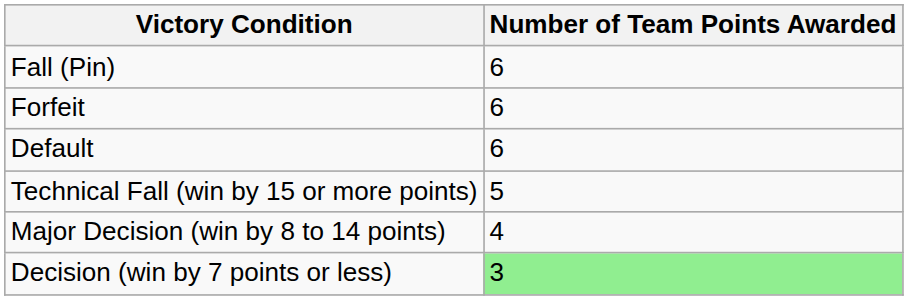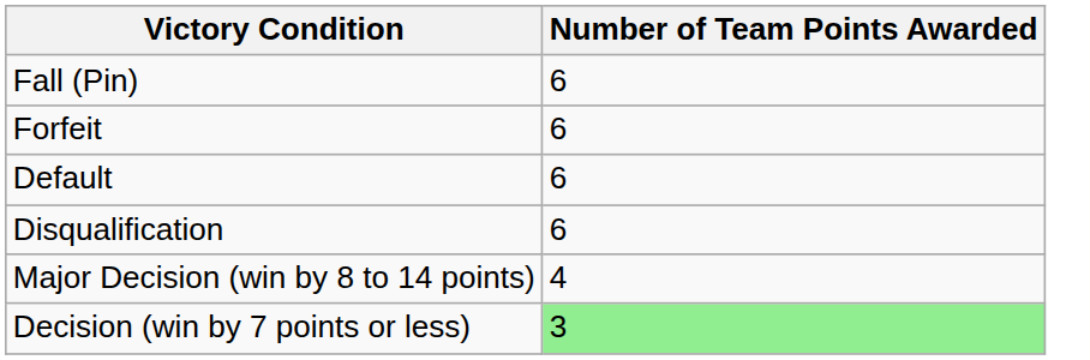 <table class="wikitable">
 <tr>
 <th>Victory Condition</th>
 <th>Number of Team Points Awarded</th>
 </tr>
 <tr>
 <td>Fall (Pin)</td>
 <td>6</td>
 </tr>
 <tr>
 <td>Forfeit</td>
 <td>6</td>
 </tr>
 <tr>
 <td>Default</td>
 <td>6</td>
 </tr>
 <tr>
-<td>Technical Fall (win by 15 or more points)</td>
-<td>5</td>
+<td>Disqualification</td>
+<td>6</td>
 </tr>
 <tr>
 <td>Major Decision (win by 8 to 14 points)</td>
 <td>4</td>
 </tr>
 <tr>
 <td>Decision (win by 7 points or less)</td>
 <td style="background: lightgreen;">3</td>
 </tr>
 </table>
